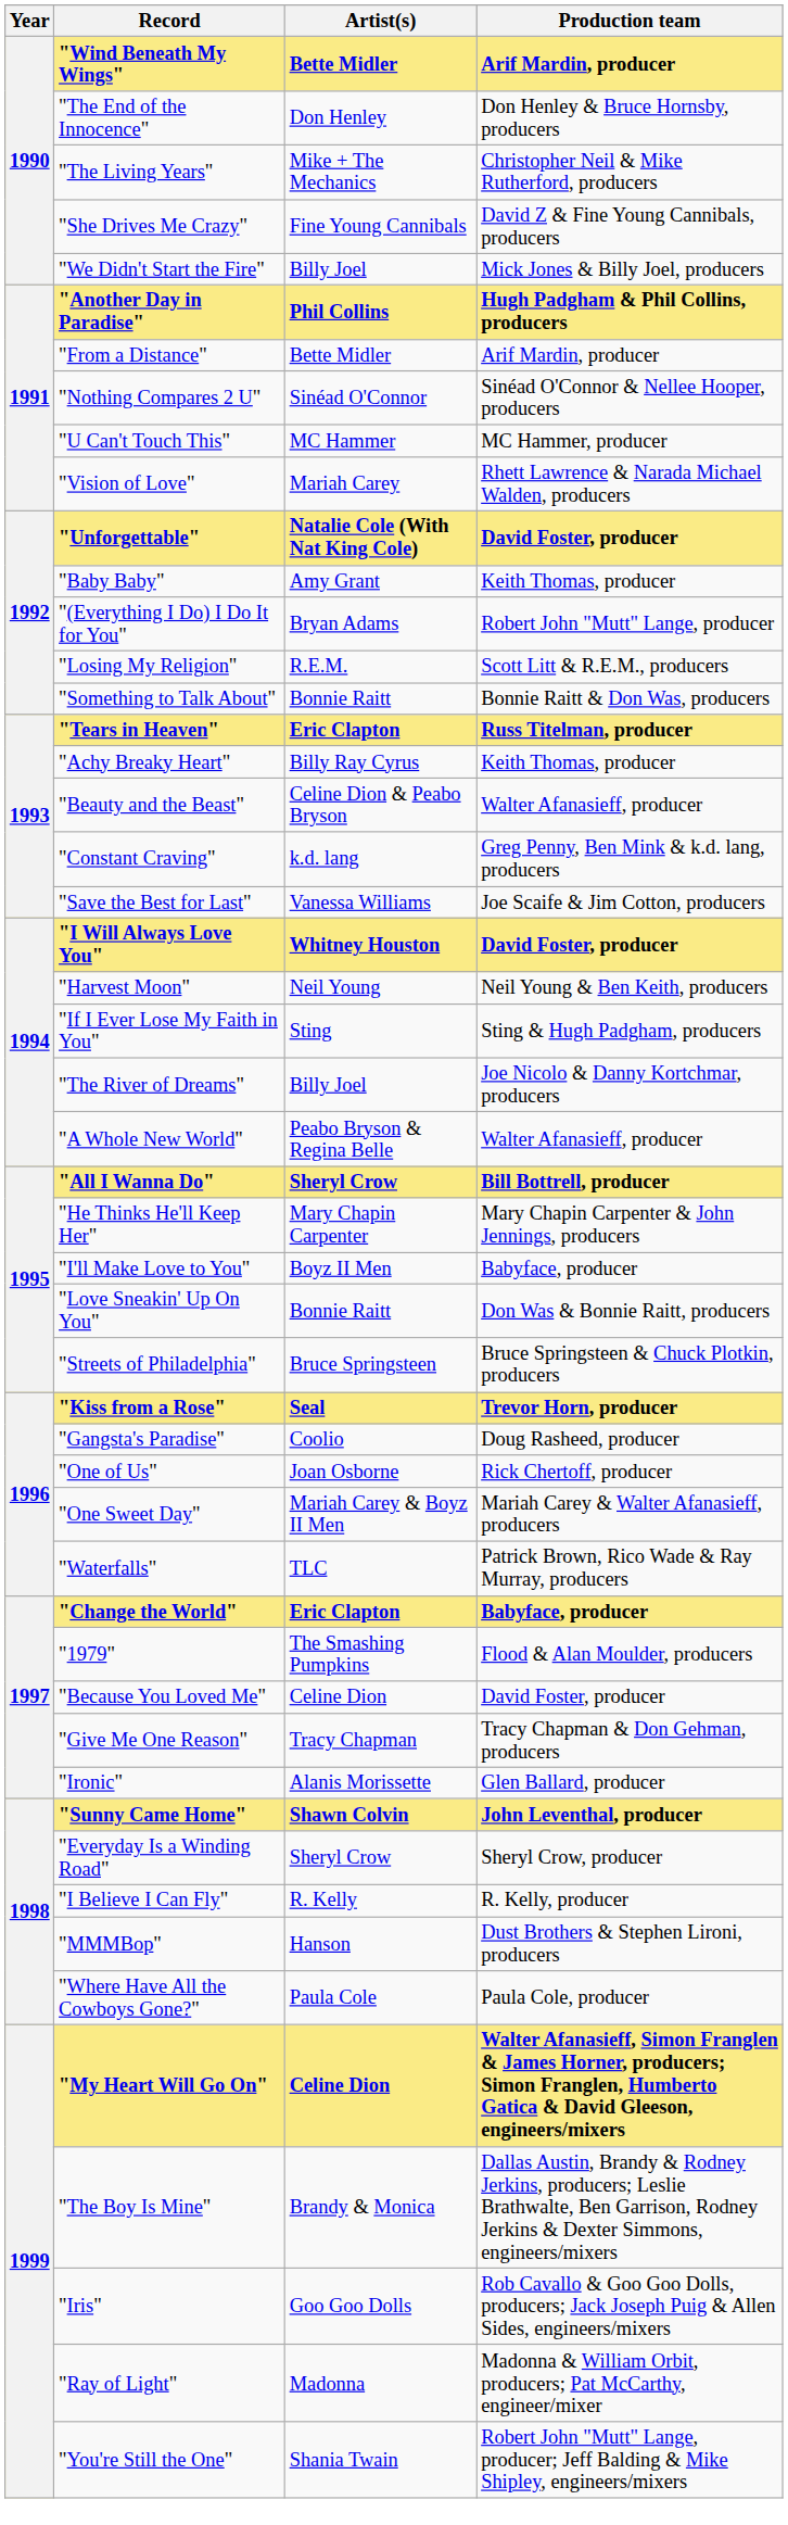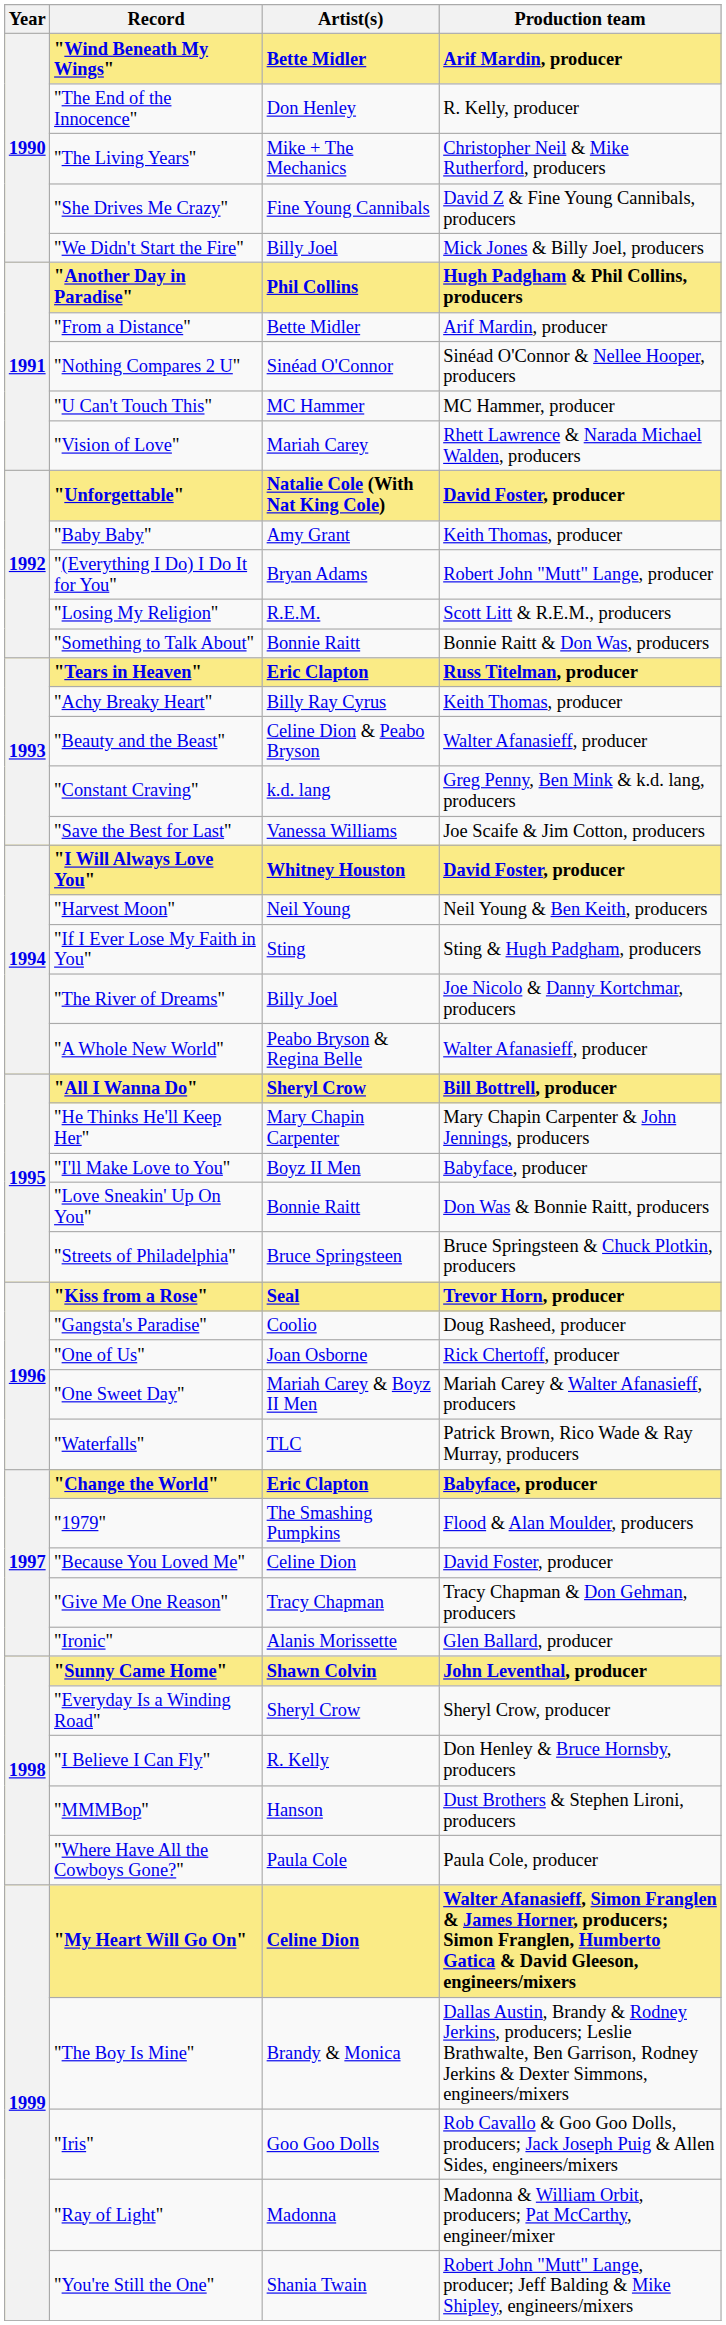 <table class="wikitable" style="width:100%">
 <tr bgcolor="#bebebe">
 <th width="5%">Year</th>
 <th width="30%">Record</th>
 <th width="25%">Artist(s)</th>
 <th width="40%">Production team</th>
 </tr>
 <tr style="background:#FAEB86;">
 <th rowspan="5"><a href='#'>1990</a><br></th>
 <td><strong>"<a href='#'>Wind Beneath My Wings</a>"</strong></td>
 <td><strong><a href='#'>Bette Midler</a></strong></td>
 <td><strong><a href='#'>Arif Mardin</a>, producer</strong></td>
 </tr>
 <tr>
 <td>"<a href='#'>The End of the Innocence</a>"</td>
 <td><a href='#'>Don Henley</a></td>
-<td>Don Henley & <a href='#'>Bruce Hornsby</a>, producers</td>
+<td>R. Kelly, producer</td>
 </tr>
 <tr>
 <td>"<a href='#'>The Living Years</a>"</td>
 <td><a href='#'>Mike + The Mechanics</a></td>
 <td><a href='#'>Christopher Neil</a> & <a href='#'>Mike Rutherford</a>, producers</td>
 </tr>
 <tr>
 <td>"<a href='#'>She Drives Me Crazy</a>"</td>
 <td><a href='#'>Fine Young Cannibals</a></td>
 <td><a href='#'>David Z</a> & Fine Young Cannibals, producers</td>
 </tr>
 <tr>
 <td>"<a href='#'>We Didn't Start the Fire</a>"</td>
 <td><a href='#'>Billy Joel</a></td>
 <td><a href='#'>Mick Jones</a> & Billy Joel, producers</td>
 </tr>
 <tr style="background:#FAEB86;">
 <th rowspan="5"><a href='#'>1991</a><br></th>
 <td><strong>"<a href='#'>Another Day in Paradise</a>"</strong></td>
 <td><strong><a href='#'>Phil Collins</a></strong></td>
 <td><strong><a href='#'>Hugh Padgham</a> & Phil Collins, producers</strong></td>
 </tr>
 <tr>
 <td>"<a href='#'>From a Distance</a>"</td>
 <td><a href='#'>Bette Midler</a></td>
 <td><a href='#'>Arif Mardin</a>, producer</td>
 </tr>
 <tr>
 <td>"<a href='#'>Nothing Compares 2 U</a>"</td>
 <td><a href='#'>Sinéad O'Connor</a></td>
 <td>Sinéad O'Connor & <a href='#'>Nellee Hooper</a>, producers</td>
 </tr>
 <tr>
 <td>"<a href='#'>U Can't Touch This</a>"</td>
 <td><a href='#'>MC Hammer</a></td>
 <td>MC Hammer, producer</td>
 </tr>
 <tr>
 <td>"<a href='#'>Vision of Love</a>"</td>
 <td><a href='#'>Mariah Carey</a></td>
 <td><a href='#'>Rhett Lawrence</a> & <a href='#'>Narada Michael Walden</a>, producers</td>
 </tr>
 <tr style="background:#FAEB86;">
 <th rowspan="5"><a href='#'>1992</a><br></th>
 <td><strong>"<a href='#'>Unforgettable</a>"</strong></td>
 <td><strong><a href='#'>Natalie Cole</a> (With <a href='#'>Nat King Cole</a>)</strong></td>
 <td><strong><a href='#'>David Foster</a>, producer</strong></td>
 </tr>
 <tr>
 <td>"<a href='#'>Baby Baby</a>"</td>
 <td><a href='#'>Amy Grant</a></td>
 <td><a href='#'>Keith Thomas</a>, producer</td>
 </tr>
 <tr>
 <td>"<a href='#'>(Everything I Do) I Do It for You</a>"</td>
 <td><a href='#'>Bryan Adams</a></td>
 <td><a href='#'>Robert John "Mutt" Lange</a>, producer</td>
 </tr>
 <tr>
 <td>"<a href='#'>Losing My Religion</a>"</td>
 <td><a href='#'>R.E.M.</a></td>
 <td><a href='#'>Scott Litt</a> & R.E.M., producers</td>
 </tr>
 <tr>
 <td>"<a href='#'>Something to Talk About</a>"</td>
 <td><a href='#'>Bonnie Raitt</a></td>
 <td>Bonnie Raitt & <a href='#'>Don Was</a>, producers</td>
 </tr>
 <tr style="background:#FAEB86;">
 <th rowspan="5"><a href='#'>1993</a><br></th>
 <td><strong>"<a href='#'>Tears in Heaven</a>"</strong></td>
 <td><strong><a href='#'>Eric Clapton</a></strong></td>
 <td><strong><a href='#'>Russ Titelman</a>, producer</strong></td>
 </tr>
 <tr>
 <td>"<a href='#'>Achy Breaky Heart</a>"</td>
 <td><a href='#'>Billy Ray Cyrus</a></td>
 <td><a href='#'>Keith Thomas</a>, producer</td>
 </tr>
 <tr>
 <td>"<a href='#'>Beauty and the Beast</a>"</td>
 <td><a href='#'>Celine Dion</a> & <a href='#'>Peabo Bryson</a></td>
 <td><a href='#'>Walter Afanasieff</a>, producer</td>
 </tr>
 <tr>
 <td>"<a href='#'>Constant Craving</a>"</td>
 <td><a href='#'>k.d. lang</a></td>
 <td><a href='#'>Greg Penny</a>, <a href='#'>Ben Mink</a> & k.d. lang, producers</td>
 </tr>
 <tr>
 <td>"<a href='#'>Save the Best for Last</a>"</td>
 <td><a href='#'>Vanessa Williams</a></td>
 <td>Joe Scaife & Jim Cotton, producers</td>
 </tr>
 <tr style="background:#FAEB86;">
 <th rowspan="5"><a href='#'>1994</a><br></th>
 <td><strong>"<a href='#'>I Will Always Love You</a>"</strong></td>
 <td><strong><a href='#'>Whitney Houston</a></strong></td>
 <td><strong><a href='#'>David Foster</a>, producer</strong></td>
 </tr>
 <tr>
 <td>"<a href='#'>Harvest Moon</a>"</td>
 <td><a href='#'>Neil Young</a></td>
 <td>Neil Young & <a href='#'>Ben Keith</a>, producers</td>
 </tr>
 <tr>
 <td>"<a href='#'>If I Ever Lose My Faith in You</a>"</td>
 <td><a href='#'>Sting</a></td>
 <td>Sting & <a href='#'>Hugh Padgham</a>, producers</td>
 </tr>
 <tr>
 <td>"<a href='#'>The River of Dreams</a>"</td>
 <td><a href='#'>Billy Joel</a></td>
 <td><a href='#'>Joe Nicolo</a> & <a href='#'>Danny Kortchmar</a>, producers</td>
 </tr>
 <tr>
 <td>"<a href='#'>A Whole New World</a>"</td>
 <td><a href='#'>Peabo Bryson</a> & <a href='#'>Regina Belle</a></td>
 <td><a href='#'>Walter Afanasieff</a>, producer</td>
 </tr>
 <tr style="background:#FAEB86;">
 <th rowspan="5"><a href='#'>1995</a><br></th>
 <td><strong>"<a href='#'>All I Wanna Do</a>"</strong></td>
 <td><strong><a href='#'>Sheryl Crow</a></strong></td>
 <td><strong><a href='#'>Bill Bottrell</a>, producer</strong></td>
 </tr>
 <tr>
 <td>"<a href='#'>He Thinks He'll Keep Her</a>"</td>
 <td><a href='#'>Mary Chapin Carpenter</a></td>
 <td>Mary Chapin Carpenter & <a href='#'>John Jennings</a>, producers</td>
 </tr>
 <tr>
 <td>"<a href='#'>I'll Make Love to You</a>"</td>
 <td><a href='#'>Boyz II Men</a></td>
 <td><a href='#'>Babyface</a>, producer</td>
 </tr>
 <tr>
 <td>"<a href='#'>Love Sneakin' Up On You</a>"</td>
 <td><a href='#'>Bonnie Raitt</a></td>
 <td><a href='#'>Don Was</a> & Bonnie Raitt, producers</td>
 </tr>
 <tr>
 <td>"<a href='#'>Streets of Philadelphia</a>"</td>
 <td><a href='#'>Bruce Springsteen</a></td>
 <td>Bruce Springsteen & <a href='#'>Chuck Plotkin</a>, producers</td>
 </tr>
 <tr style="background:#FAEB86;">
 <th rowspan="5"><a href='#'>1996</a><br></th>
 <td><strong>"<a href='#'>Kiss from a Rose</a>"</strong></td>
 <td><a href='#'><strong>Seal</strong></a></td>
 <td><strong><a href='#'>Trevor Horn</a>, producer</strong></td>
 </tr>
 <tr>
 <td>"<a href='#'>Gangsta's Paradise</a>"</td>
 <td><a href='#'>Coolio</a></td>
 <td>Doug Rasheed, producer</td>
 </tr>
 <tr>
 <td>"<a href='#'>One of Us</a>"</td>
 <td><a href='#'>Joan Osborne</a></td>
 <td><a href='#'>Rick Chertoff</a>, producer</td>
 </tr>
 <tr>
 <td>"<a href='#'>One Sweet Day</a>"</td>
 <td><a href='#'>Mariah Carey</a> & <a href='#'>Boyz II Men</a></td>
 <td>Mariah Carey & <a href='#'>Walter Afanasieff</a>, producers</td>
 </tr>
 <tr>
 <td>"<a href='#'>Waterfalls</a>"</td>
 <td><a href='#'>TLC</a></td>
 <td>Patrick Brown, Rico Wade & Ray Murray, producers</td>
 </tr>
 <tr style="background:#FAEB86;">
 <th rowspan="5"><a href='#'>1997</a><br></th>
 <td><strong>"<a href='#'>Change the World</a>"</strong></td>
 <td><strong><a href='#'>Eric Clapton</a></strong></td>
 <td><strong><a href='#'>Babyface</a>, producer</strong></td>
 </tr>
 <tr>
 <td>"<a href='#'>1979</a>"</td>
 <td><a href='#'>The Smashing Pumpkins</a></td>
 <td><a href='#'>Flood</a> & <a href='#'>Alan Moulder</a>, producers</td>
 </tr>
 <tr>
 <td>"<a href='#'>Because You Loved Me</a>"</td>
 <td><a href='#'>Celine Dion</a></td>
 <td><a href='#'>David Foster</a>, producer</td>
 </tr>
 <tr>
 <td>"<a href='#'>Give Me One Reason</a>"</td>
 <td><a href='#'>Tracy Chapman</a></td>
 <td>Tracy Chapman & <a href='#'>Don Gehman</a>, producers</td>
 </tr>
 <tr>
 <td>"<a href='#'>Ironic</a>"</td>
 <td><a href='#'>Alanis Morissette</a></td>
 <td><a href='#'>Glen Ballard</a>, producer</td>
 </tr>
 <tr style="background:#FAEB86;">
 <th rowspan="5"><a href='#'>1998</a><br></th>
 <td><strong>"<a href='#'>Sunny Came Home</a>"</strong></td>
 <td><strong><a href='#'>Shawn Colvin</a></strong></td>
 <td><strong><a href='#'>John Leventhal</a>, producer</strong></td>
 </tr>
 <tr>
 <td>"<a href='#'>Everyday Is a Winding Road</a>"</td>
 <td><a href='#'>Sheryl Crow</a></td>
 <td>Sheryl Crow, producer</td>
 </tr>
 <tr>
 <td>"<a href='#'>I Believe I Can Fly</a>"</td>
 <td><a href='#'>R. Kelly</a></td>
-<td>R. Kelly, producer</td>
+<td>Don Henley & <a href='#'>Bruce Hornsby</a>, producers</td>
 </tr>
 <tr>
 <td>"<a href='#'>MMMBop</a>"</td>
 <td><a href='#'>Hanson</a></td>
 <td><a href='#'>Dust Brothers</a> & Stephen Lironi, producers</td>
 </tr>
 <tr>
 <td>"<a href='#'>Where Have All the Cowboys Gone?</a>"</td>
 <td><a href='#'>Paula Cole</a></td>
 <td>Paula Cole, producer</td>
 </tr>
 <tr style="background:#FAEB86;">
 <th rowspan="5"><a href='#'>1999</a><br></th>
 <td><strong>"<a href='#'>My Heart Will Go On</a>"</strong></td>
 <td><strong><a href='#'>Celine Dion</a></strong></td>
 <td><strong><a href='#'>Walter Afanasieff</a>, <a href='#'>Simon Franglen</a> & <a href='#'>James Horner</a>, producers; Simon Franglen, <a href='#'>Humberto Gatica</a> & David Gleeson, engineers/mixers</strong></td>
 </tr>
 <tr>
 <td>"<a href='#'>The Boy Is Mine</a>"</td>
 <td><a href='#'>Brandy</a> & <a href='#'>Monica</a></td>
 <td><a href='#'>Dallas Austin</a>, Brandy & <a href='#'>Rodney Jerkins</a>, producers; Leslie Brathwalte, Ben Garrison, Rodney Jerkins & Dexter Simmons, engineers/mixers</td>
 </tr>
 <tr>
 <td>"<a href='#'>Iris</a>"</td>
 <td><a href='#'>Goo Goo Dolls</a></td>
 <td><a href='#'>Rob Cavallo</a> & Goo Goo Dolls, producers; <a href='#'>Jack Joseph Puig</a> & Allen Sides, engineers/mixers</td>
 </tr>
 <tr>
 <td>"<a href='#'>Ray of Light</a>"</td>
 <td><a href='#'>Madonna</a></td>
 <td>Madonna & <a href='#'>William Orbit</a>, producers; <a href='#'>Pat McCarthy</a>, engineer/mixer</td>
 </tr>
 <tr>
 <td>"<a href='#'>You're Still the One</a>"</td>
 <td><a href='#'>Shania Twain</a></td>
 <td><a href='#'>Robert John "Mutt" Lange</a>, producer; Jeff Balding & <a href='#'>Mike Shipley</a>, engineers/mixers</td>
 </tr>
 </table>
